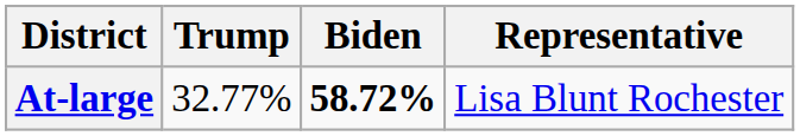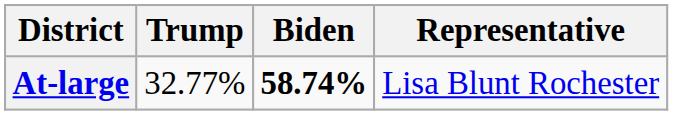 <table class=wikitable>
 <tr>
 <th>District</th>
 <th>Trump</th>
 <th>Biden</th>
 <th>Representative</th>
 </tr>
 <tr align=center>
 <th><a href='#'>At-large</a></th>
 <td>32.77%</td>
-<td><strong>58.72%</strong></td>
+<td><strong>58.74%</strong></td>
 <td><a href='#'>Lisa Blunt Rochester</a></td>
 </tr>
 </table>
